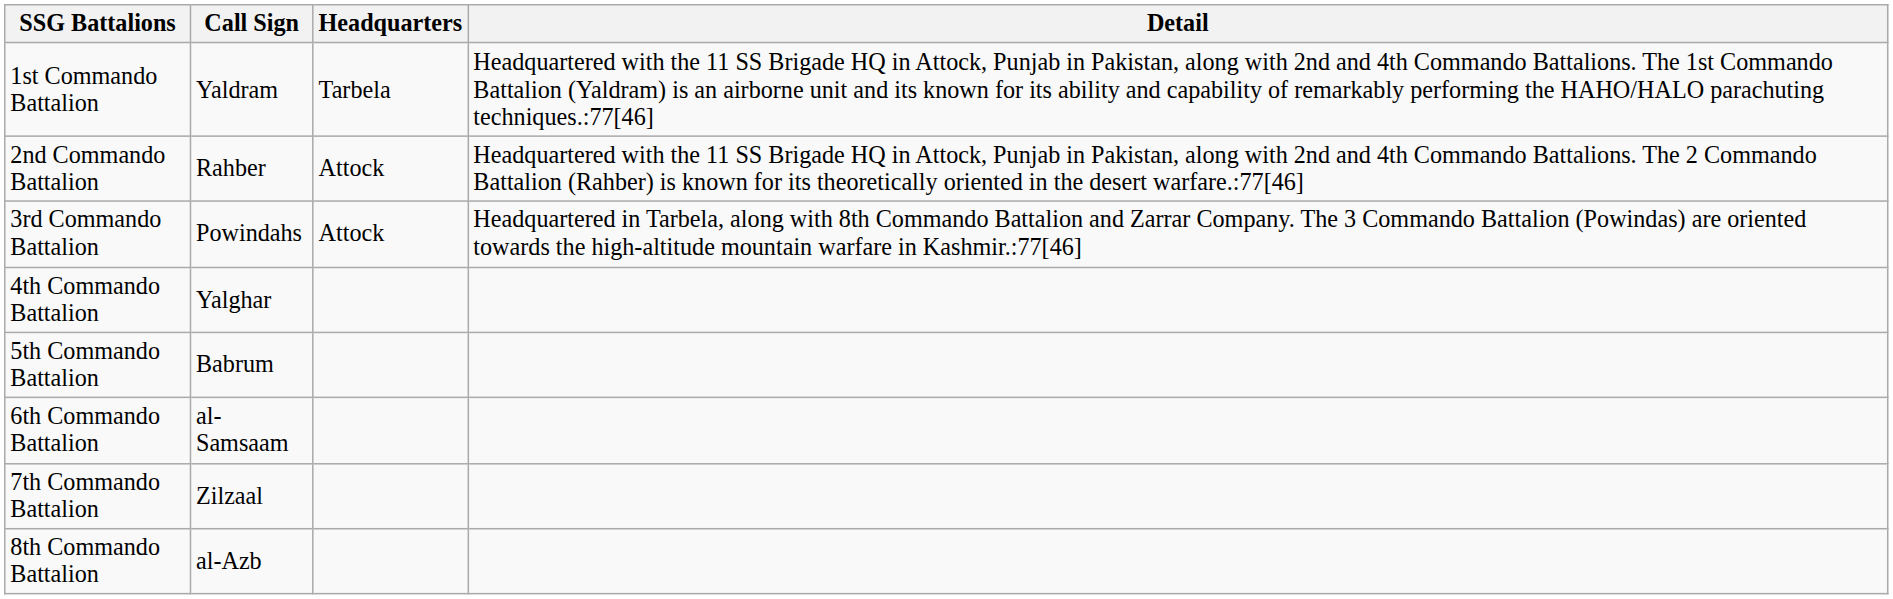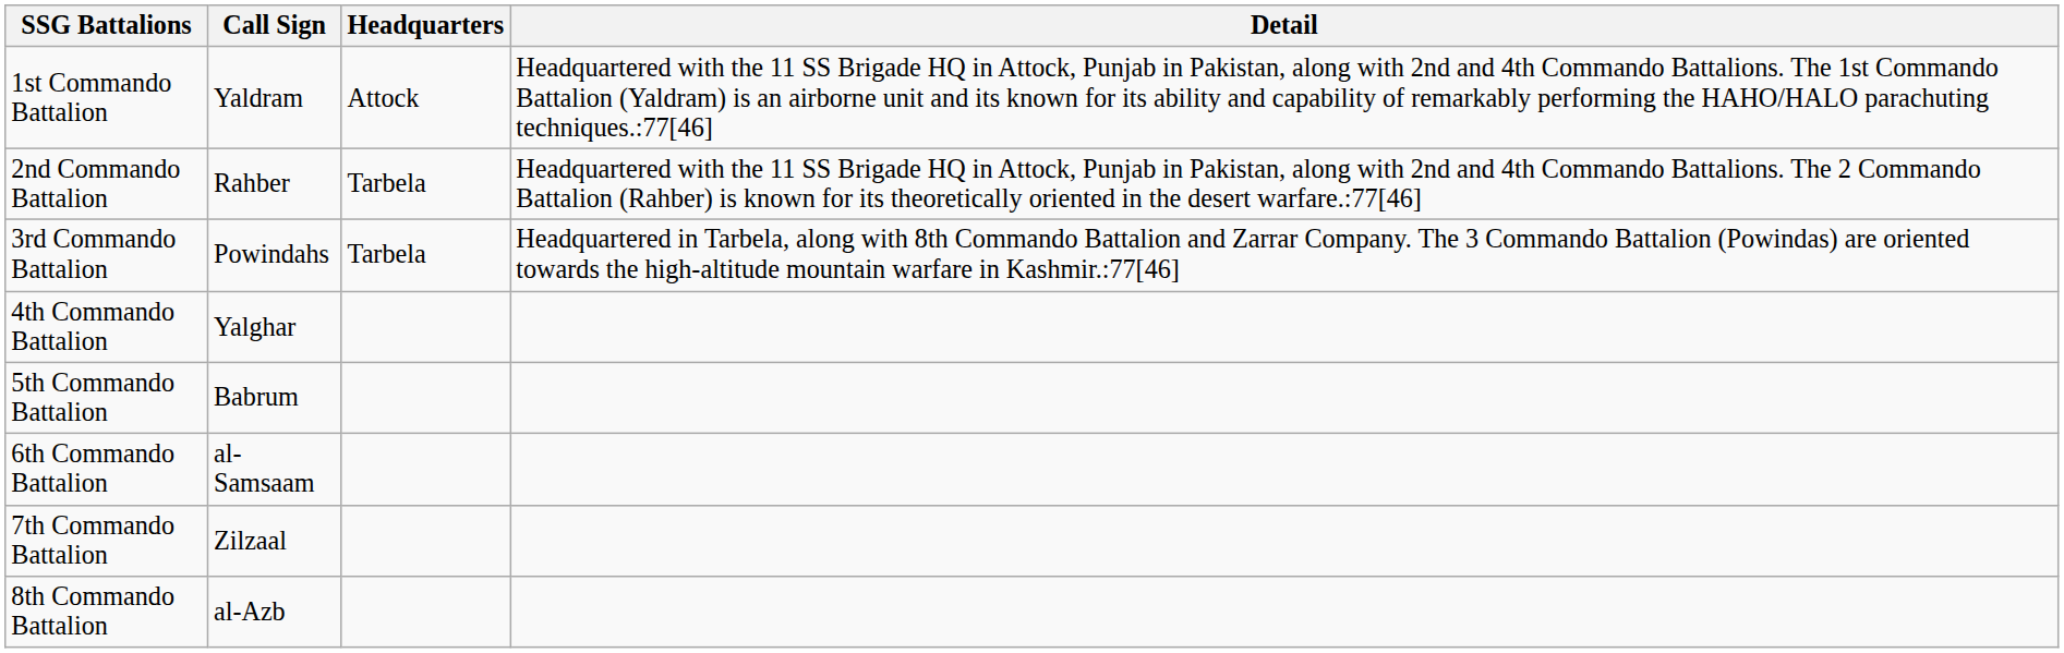 <table class="wikitable sortable">
 <tr>
 <th>SSG Battalions</th>
 <th>Call Sign</th>
 <th>Headquarters</th>
 <th>Detail</th>
 </tr>
 <tr>
 <td>1st Commando Battalion</td>
 <td>Yaldram</td>
-<td>Tarbela</td>
+<td>Attock</td>
 <td>Headquartered with the 11 SS Brigade HQ in Attock, Punjab in Pakistan, along with 2nd and 4th Commando Battalions. The 1st Commando Battalion (Yaldram) is an airborne unit and its known for its ability and capability of remarkably performing the HAHO/HALO parachuting techniques.:77[46]</td>
 </tr>
 <tr>
 <td>2nd Commando Battalion</td>
 <td>Rahber</td>
-<td>Attock</td>
+<td>Tarbela</td>
 <td>Headquartered with the 11 SS Brigade HQ in Attock, Punjab in Pakistan, along with 2nd and 4th Commando Battalions. The 2 Commando Battalion (Rahber) is known for its theoretically oriented in the desert warfare.:77[46]</td>
 </tr>
 <tr>
 <td>3rd Commando Battalion</td>
 <td>Powindahs</td>
-<td>Attock</td>
+<td>Tarbela</td>
 <td>Headquartered in Tarbela, along with 8th Commando Battalion and Zarrar Company. The 3 Commando Battalion (Powindas) are oriented towards the high-altitude mountain warfare in Kashmir.:77[46]</td>
 </tr>
 <tr>
 <td>4th Commando Battalion</td>
 <td>Yalghar</td>
 <td></td>
 <td></td>
 </tr>
 <tr>
 <td>5th Commando Battalion</td>
 <td>Babrum</td>
 <td></td>
 <td></td>
 </tr>
 <tr>
 <td>6th Commando Battalion</td>
 <td>al-Samsaam</td>
 <td></td>
 <td></td>
 </tr>
 <tr>
 <td>7th Commando Battalion</td>
 <td>Zilzaal</td>
 <td></td>
 <td></td>
 </tr>
 <tr>
 <td>8th Commando Battalion</td>
 <td>al-Azb</td>
 <td></td>
 <td></td>
 </tr>
 </table>
